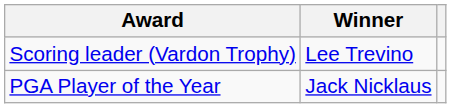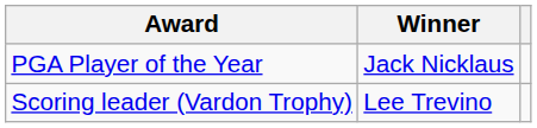 <table class="wikitable">
 <tr>
 <th>Award</th>
 <th>Winner</th>
 <th></th>
 </tr>
 <tr>
+<td><a href='#'>PGA Player of the Year</a></td>
+<td> <a href='#'>Jack Nicklaus</a></td>
+<td></td>
+</tr>
+<tr>
 <td><a href='#'>Scoring leader (Vardon Trophy)</a></td>
 <td> <a href='#'>Lee Trevino</a></td>
 <td></td>
 </tr>
-<tr>
-<td><a href='#'>PGA Player of the Year</a></td>
-<td> <a href='#'>Jack Nicklaus</a></td>
-<td></td>
-</tr>
 </table>
